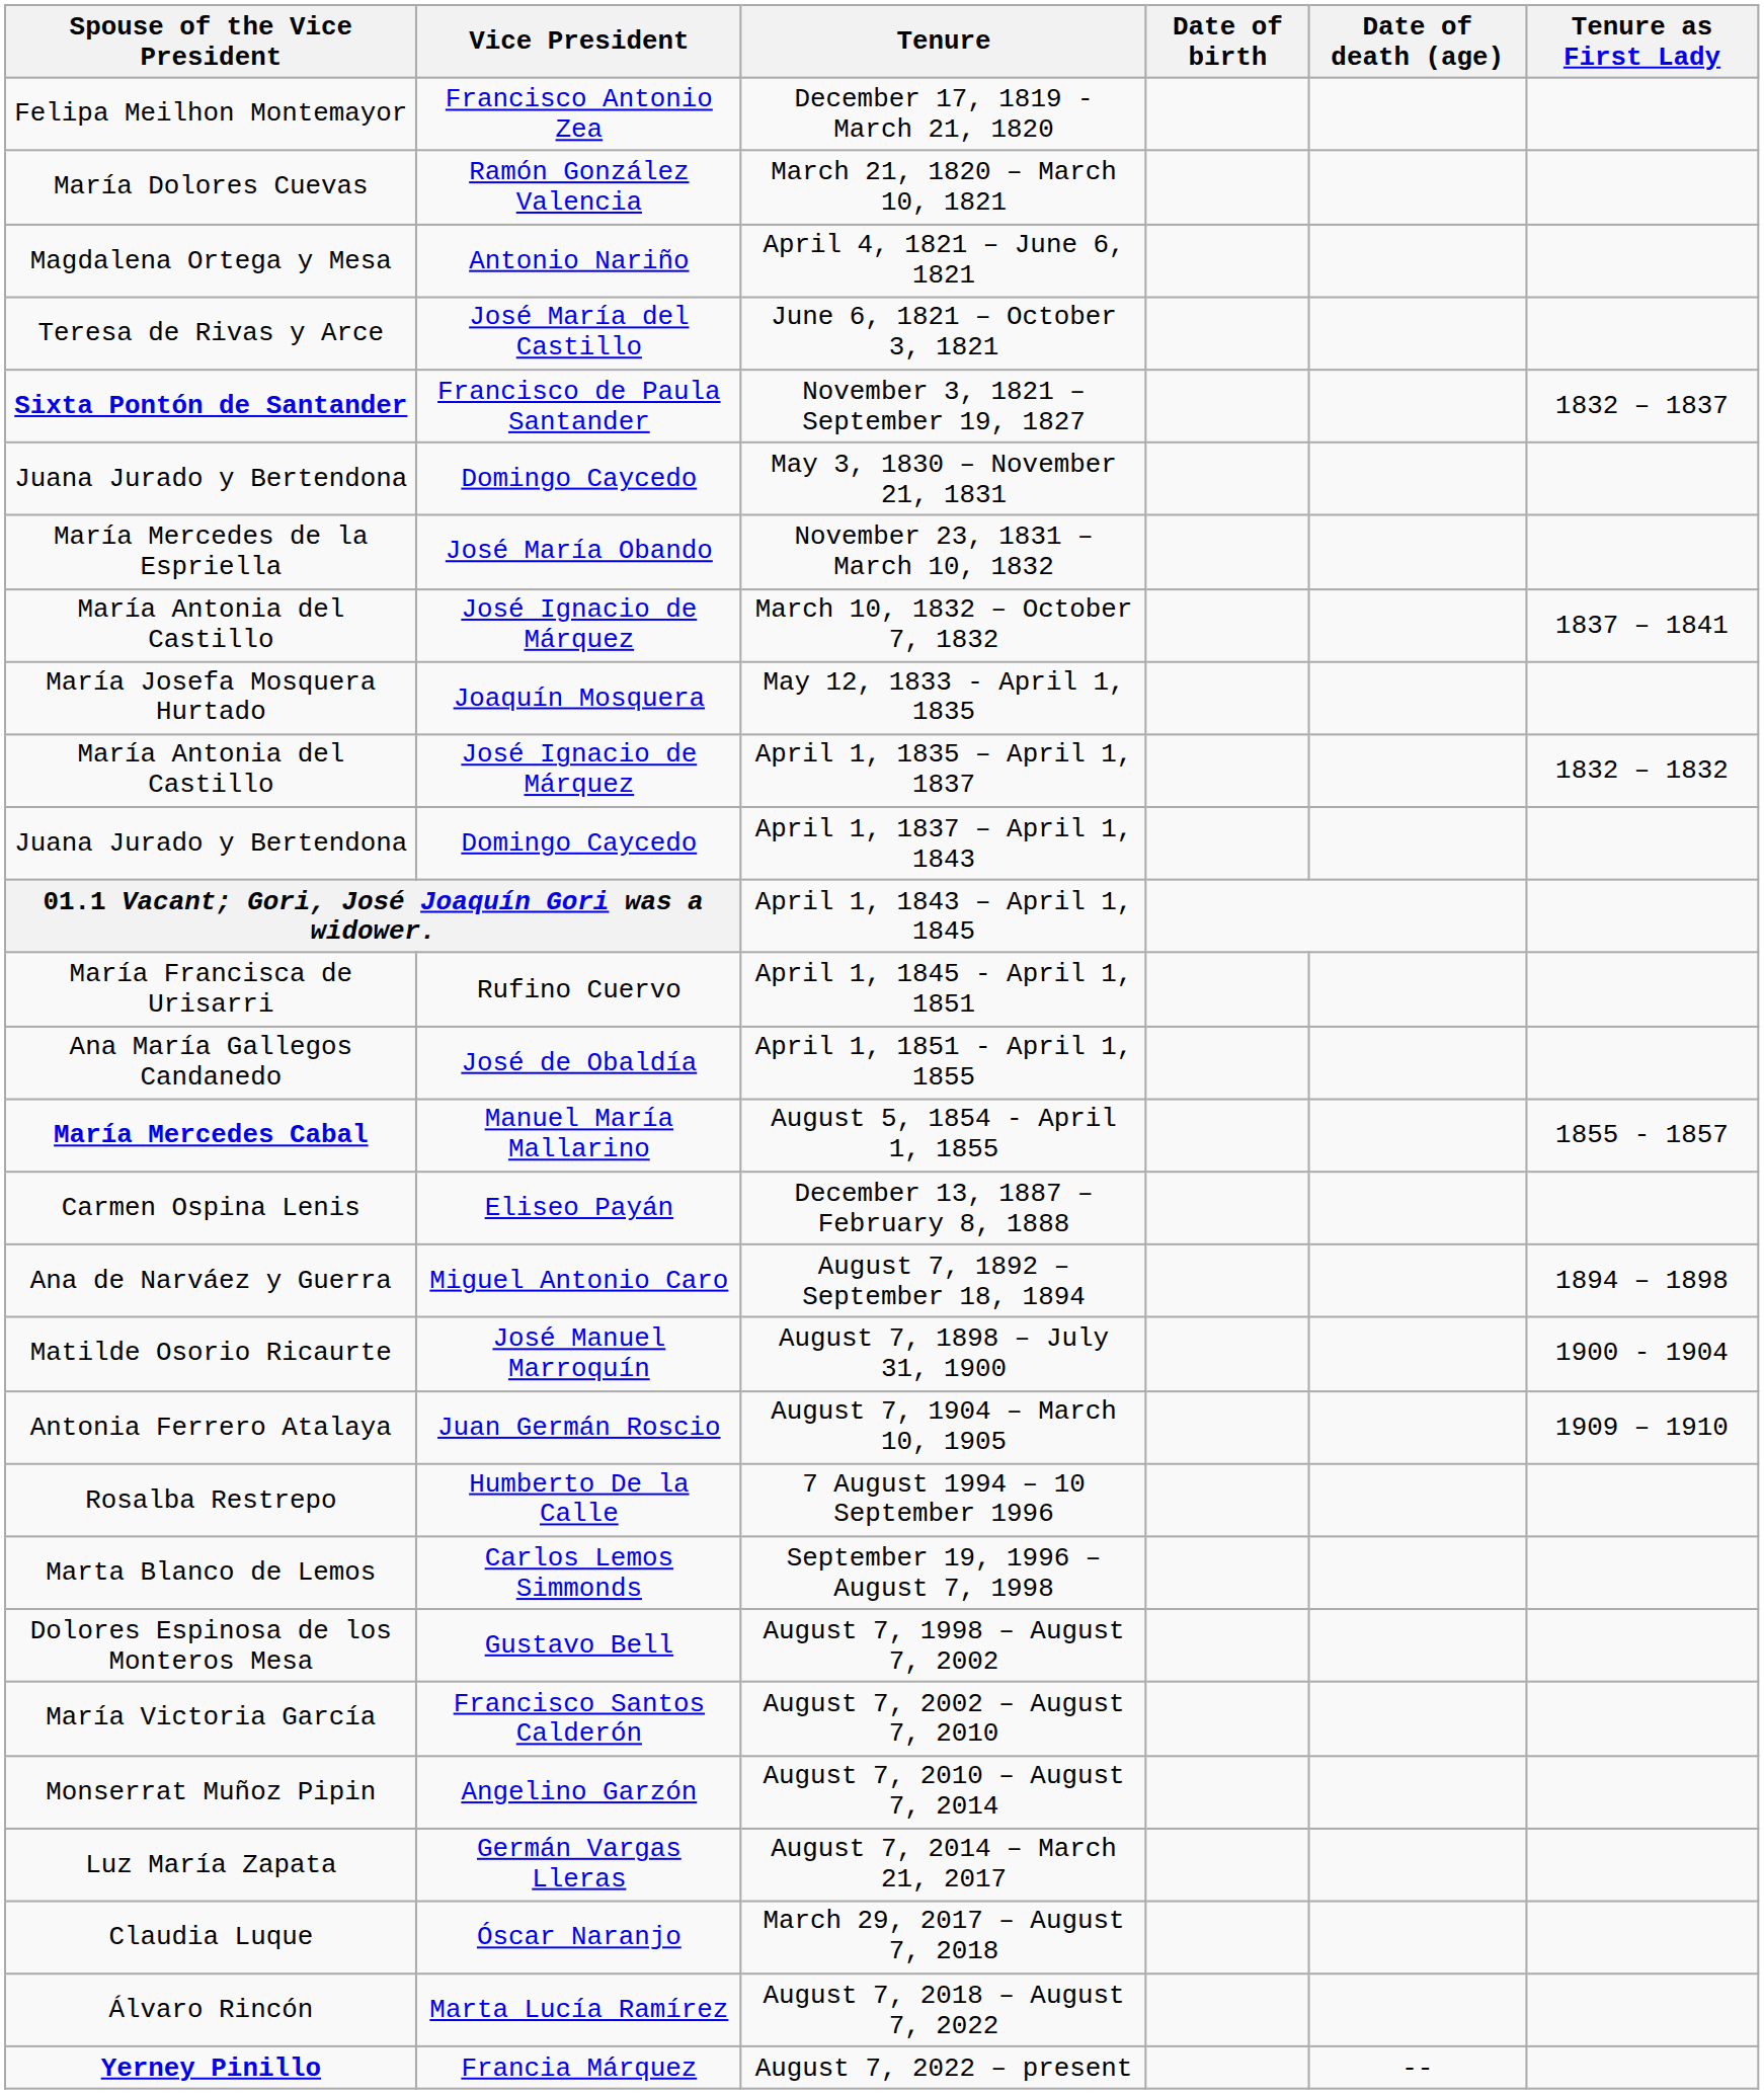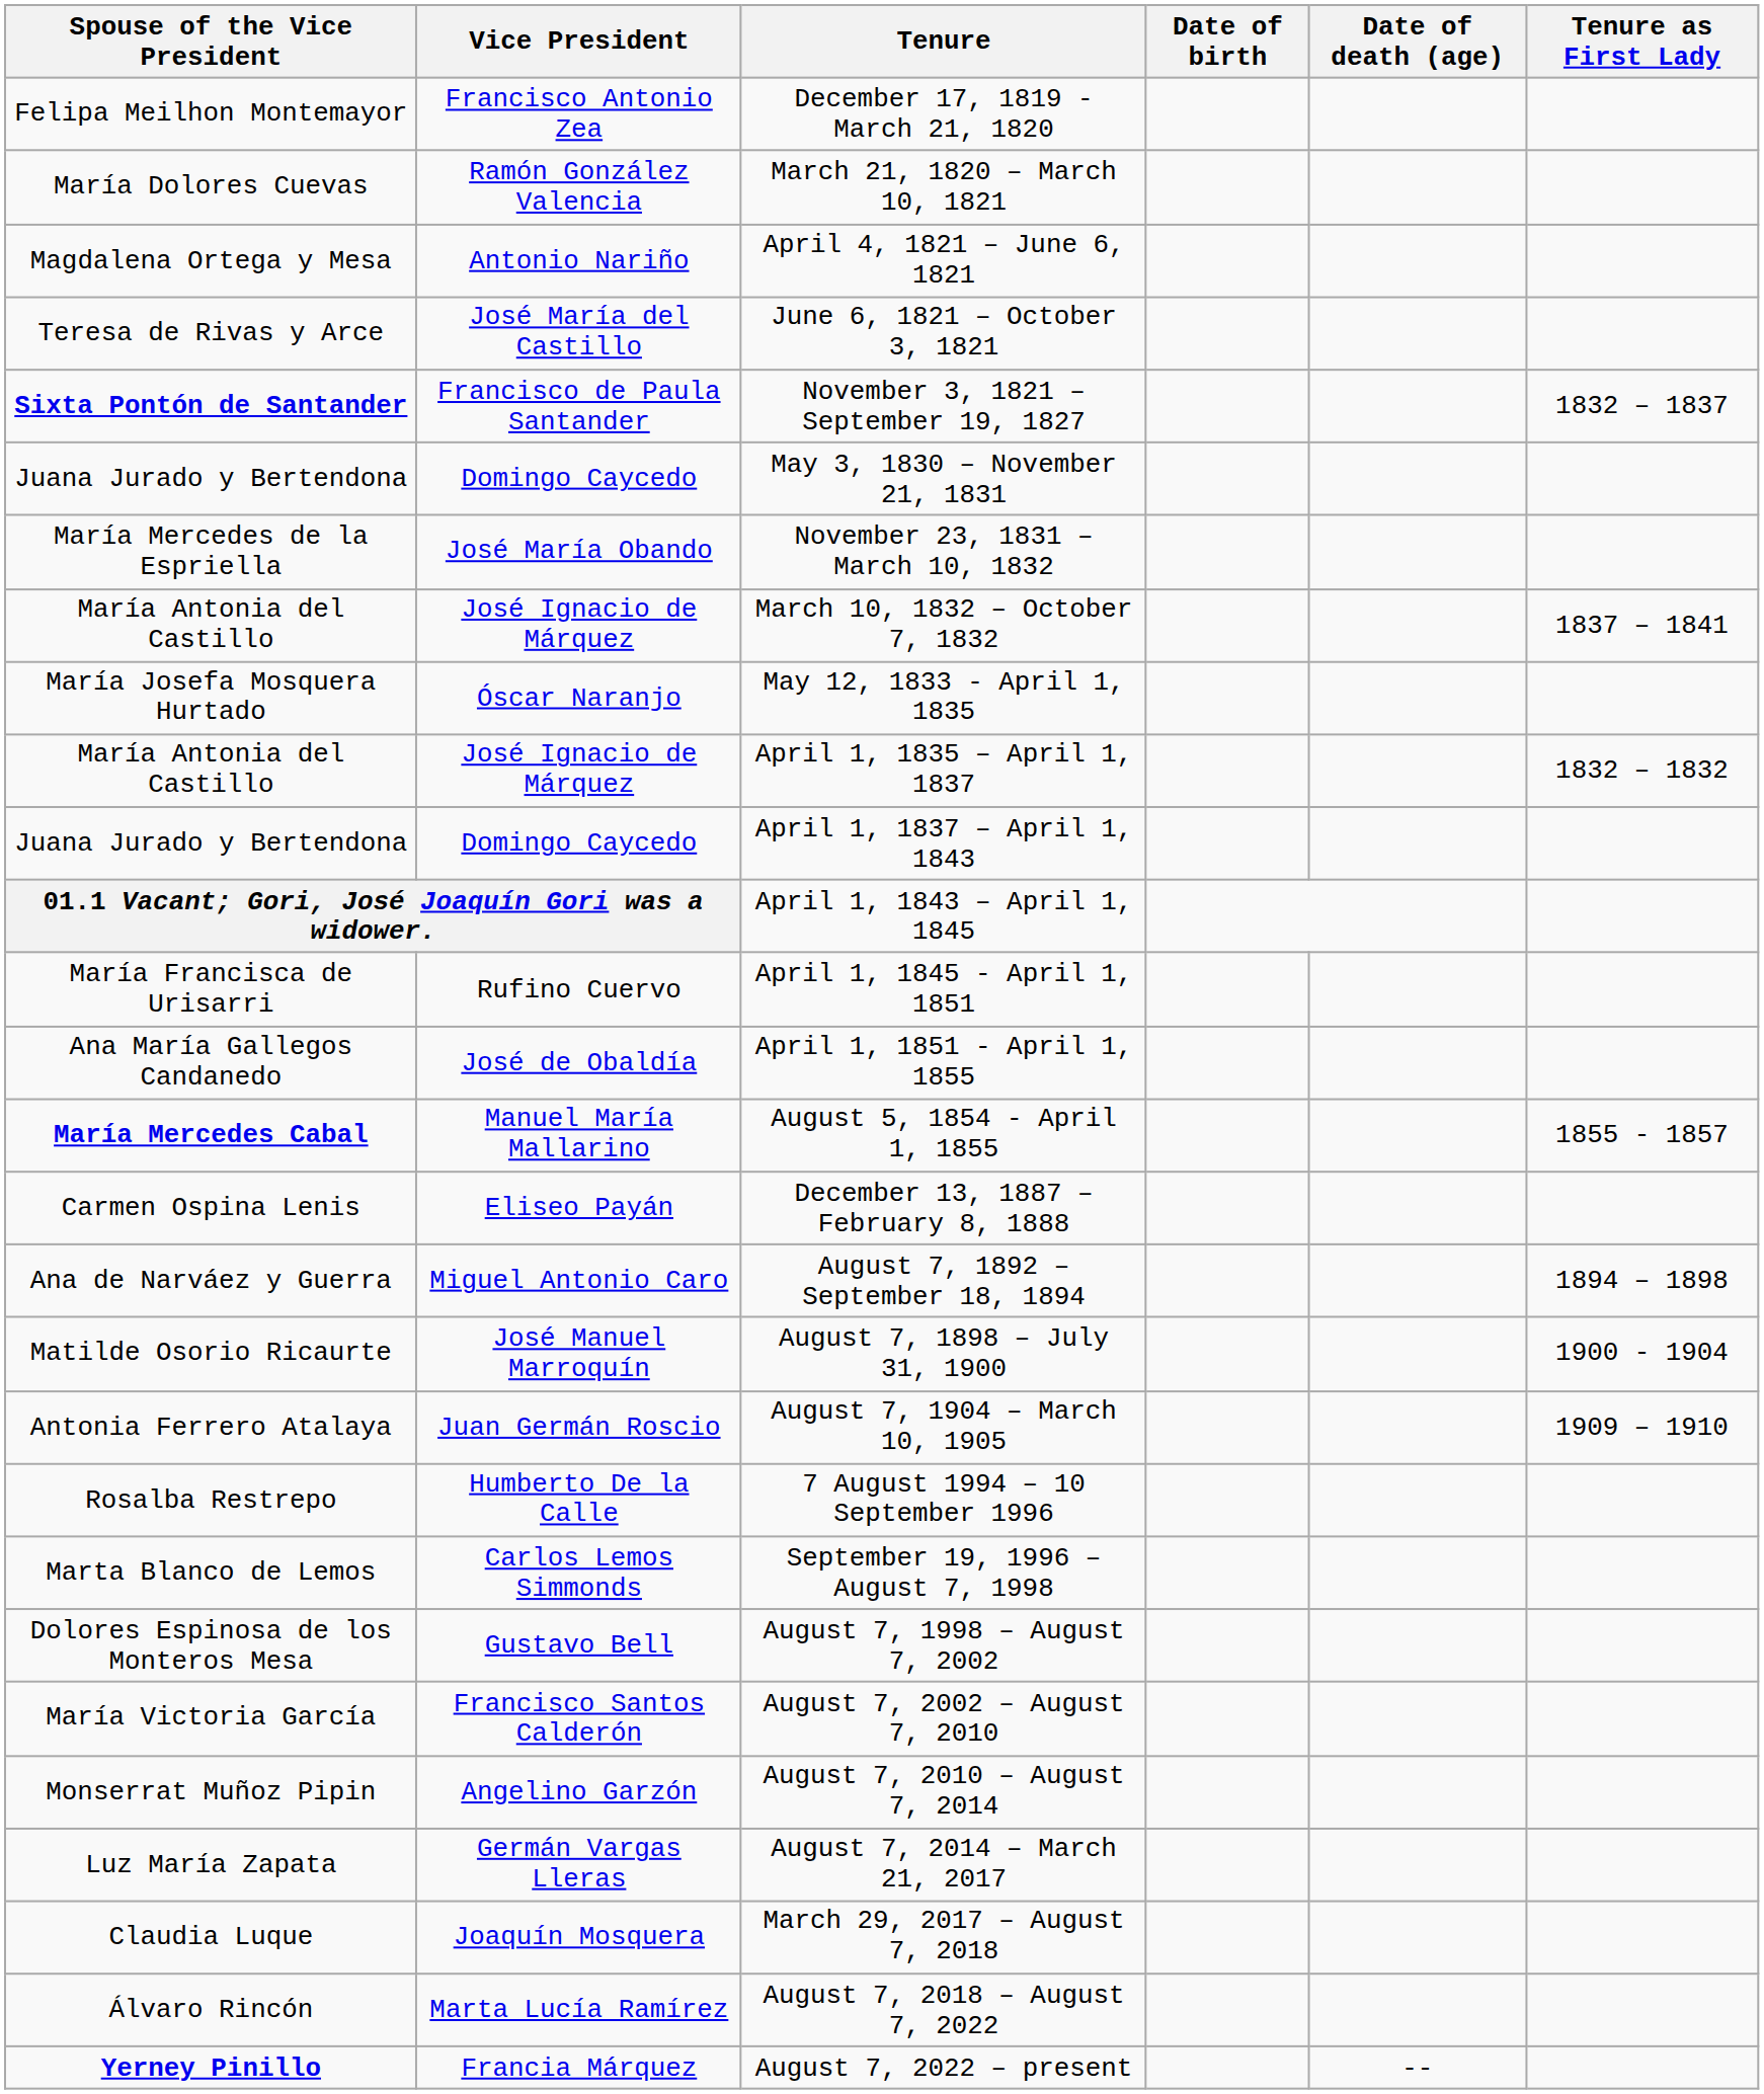 <table class="sortable wikitable" style="text-align:center;">
 <tr style="background:#cccccc">
 <th>Spouse of the Vice President</th>
 <th>Vice President</th>
 <th class="unsortable">Tenure</th>
 <th>Date of birth</th>
 <th>Date of death (age)</th>
 <th>Tenure as <a href='#'>First Lady</a></th>
 </tr>
 <tr>
 <td>Felipa Meilhon Montemayor</td>
 <td><a href='#'>Francisco Antonio Zea</a></td>
 <td>December 17, 1819 - March 21, 1820</td>
 <td></td>
 <td></td>
 <td></td>
 </tr>
 <tr>
 <td>María Dolores Cuevas</td>
 <td><a href='#'>Ramón González Valencia</a></td>
 <td>March 21, 1820 – March 10, 1821</td>
 <td></td>
 <td></td>
 <td></td>
 </tr>
 <tr>
 <td>Magdalena Ortega y Mesa</td>
 <td><a href='#'>Antonio Nariño</a></td>
 <td>April 4, 1821 – June 6, 1821</td>
 <td></td>
 <td></td>
 <td></td>
 </tr>
 <tr>
 <td>Teresa de Rivas y Arce</td>
 <td><a href='#'>José María del Castillo</a></td>
 <td>June 6, 1821 – October 3, 1821</td>
 <td></td>
 <td></td>
 <td></td>
 </tr>
 <tr>
 <td><strong><a href='#'>Sixta Pontón de Santander</a></strong></td>
 <td><a href='#'>Francisco de Paula Santander</a></td>
 <td>November 3, 1821 – September 19, 1827</td>
 <td></td>
 <td></td>
 <td>1832 – 1837</td>
 </tr>
 <tr>
 <td>Juana Jurado y Bertendona</td>
 <td><a href='#'>Domingo Caycedo</a></td>
 <td>May 3, 1830 – November 21, 1831</td>
 <td></td>
 <td></td>
 <td></td>
 </tr>
 <tr>
 <td>María Mercedes de la Espriella</td>
 <td><a href='#'>José María Obando</a></td>
 <td>November 23, 1831 – March 10, 1832</td>
 <td></td>
 <td></td>
 <td></td>
 </tr>
 <tr>
 <td>María Antonia del Castillo</td>
 <td><a href='#'>José Ignacio de Márquez</a></td>
 <td>March 10, 1832 – October 7, 1832</td>
 <td></td>
 <td></td>
 <td>1837 – 1841</td>
 </tr>
 <tr>
 <td>María Josefa Mosquera Hurtado</td>
-<td><a href='#'>Joaquín Mosquera</a></td>
+<td><a href='#'>Óscar Naranjo</a></td>
 <td>May 12, 1833 - April 1, 1835</td>
 <td></td>
 <td></td>
 <td></td>
 </tr>
 <tr>
 <td>María Antonia del Castillo</td>
 <td><a href='#'>José Ignacio de Márquez</a></td>
 <td>April 1, 1835 – April 1, 1837</td>
 <td></td>
 <td></td>
 <td>1832 – 1832</td>
 </tr>
 <tr>
 <td>Juana Jurado y Bertendona</td>
 <td><a href='#'>Domingo Caycedo</a></td>
 <td>April 1, 1837 – April 1, 1843</td>
 <td></td>
 <td></td>
 <td></td>
 </tr>
 <tr>
 <th colspan="2"><span>01.1</span> <em>Vacant; <span>Gori, José</span> <a href='#'>Joaquín Gori</a> was a widower.</em></th>
 <td>April 1, 1843 – April 1, 1845</td>
 <td colspan="2"></td>
 </tr>
 <tr>
 <td>María Francisca de Urisarri</td>
 <td>Rufino Cuervo</td>
 <td>April 1, 1845 - April 1, 1851</td>
 <td></td>
 <td></td>
 <td></td>
 </tr>
 <tr>
 <td>Ana María Gallegos Candanedo</td>
 <td><a href='#'>José de Obaldía</a></td>
 <td>April 1, 1851 - April 1, 1855</td>
 <td></td>
 <td></td>
 <td></td>
 </tr>
 <tr>
 <td><strong><a href='#'>María Mercedes Cabal</a></strong></td>
 <td><a href='#'>Manuel María Mallarino</a></td>
 <td>August 5, 1854 - April 1, 1855</td>
 <td></td>
 <td></td>
 <td>1855 - 1857</td>
 </tr>
 <tr>
 <td>Carmen Ospina Lenis</td>
 <td><a href='#'>Eliseo Payán</a></td>
 <td>December 13, 1887 – February 8, 1888</td>
 <td></td>
 <td></td>
 <td></td>
 </tr>
 <tr>
 <td>Ana de Narváez y Guerra</td>
 <td><a href='#'>Miguel Antonio Caro</a></td>
 <td>August 7, 1892 – September 18, 1894</td>
 <td></td>
 <td></td>
 <td>1894 – 1898</td>
 </tr>
 <tr>
 <td>Matilde Osorio Ricaurte</td>
 <td><a href='#'>José Manuel Marroquín</a></td>
 <td>August 7, 1898 – July 31, 1900</td>
 <td></td>
 <td></td>
 <td>1900 - 1904</td>
 </tr>
 <tr>
 <td>Antonia Ferrero Atalaya</td>
 <td><a href='#'>Juan Germán Roscio</a></td>
 <td>August 7, 1904 – March 10, 1905</td>
 <td></td>
 <td></td>
 <td>1909 – 1910</td>
 </tr>
 <tr>
 <td>Rosalba Restrepo</td>
 <td><a href='#'>Humberto De la Calle</a></td>
 <td>7 August 1994 – 10 September 1996</td>
 <td></td>
 <td></td>
 <td></td>
 </tr>
 <tr>
 <td>Marta Blanco de Lemos</td>
 <td><a href='#'>Carlos Lemos Simmonds</a></td>
 <td>September 19, 1996 – August 7, 1998</td>
 <td></td>
 <td></td>
 <td></td>
 </tr>
 <tr>
 <td>Dolores Espinosa de los Monteros Mesa</td>
 <td><a href='#'>Gustavo Bell</a></td>
 <td>August 7, 1998 – August 7, 2002</td>
 <td></td>
 <td></td>
 <td></td>
 </tr>
 <tr>
 <td>María Victoria García</td>
 <td><a href='#'>Francisco Santos Calderón</a></td>
 <td>August 7, 2002 – August 7, 2010</td>
 <td></td>
 <td></td>
 <td></td>
 </tr>
 <tr>
 <td>Monserrat Muñoz Pipin</td>
 <td><a href='#'>Angelino Garzón</a></td>
 <td>August 7, 2010 – August 7, 2014</td>
 <td></td>
 <td></td>
 <td></td>
 </tr>
 <tr>
 <td>Luz María Zapata</td>
 <td><a href='#'>Germán Vargas Lleras</a></td>
 <td>August 7, 2014 – March 21, 2017</td>
 <td></td>
 <td></td>
 <td></td>
 </tr>
 <tr>
 <td>Claudia Luque</td>
-<td><a href='#'>Óscar Naranjo</a></td>
+<td><a href='#'>Joaquín Mosquera</a></td>
 <td>March 29, 2017 – August 7, 2018</td>
 <td></td>
 <td></td>
 <td></td>
 </tr>
 <tr>
 <td>Álvaro Rincón</td>
 <td><a href='#'>Marta Lucía Ramírez</a></td>
 <td>August 7, 2018 – August 7, 2022</td>
 <td></td>
 <td></td>
 <td></td>
 </tr>
 <tr>
 <td><strong><a href='#'>Yerney Pinillo</a></strong></td>
 <td><a href='#'>Francia Márquez</a></td>
 <td>August 7, 2022 – present</td>
 <td></td>
 <td><span>--</span></td>
 </tr>
 </table>
